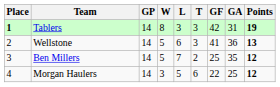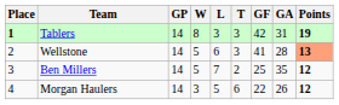 <table class="wikitable">
 <tr>
 <th>Place</th>
 <th width="170">Team</th>
 <th width="20">GP</th>
 <th width="20">W</th>
 <th width="20">L</th>
 <th width="20">T</th>
 <th width="20">GF</th>
 <th width="20">GA</th>
 <th>Points</th>
 </tr>
 <tr bgcolor=#ccffcc>
 <td><strong>1</strong></td>
 <td><a href='#'>Tablers</a></td>
 <td>14</td>
 <td>8</td>
 <td>3</td>
 <td>3</td>
 <td>42</td>
 <td>31</td>
 <td><strong>19</strong></td>
 </tr>
 <tr>
 <td>2</td>
 <td>Wellstone</td>
 <td>14</td>
 <td>5</td>
 <td>6</td>
 <td>3</td>
 <td>41</td>
-<td>36</td>
-<td><strong>13</strong></td>
+<td>28</td>
+<td style="background: lightsalmon;"><strong>13</strong></td>
 </tr>
 <tr>
 <td>3</td>
 <td><a href='#'>Ben Millers</a></td>
 <td>14</td>
 <td>5</td>
 <td>7</td>
 <td>2</td>
 <td>25</td>
 <td>35</td>
 <td><strong>12</strong></td>
 </tr>
 <tr>
 <td>4</td>
 <td>Morgan Haulers</td>
 <td>14</td>
 <td>3</td>
 <td>5</td>
 <td>6</td>
 <td>22</td>
-<td>25</td>
+<td>26</td>
 <td><strong>12</strong></td>
 </tr>
 </table>
